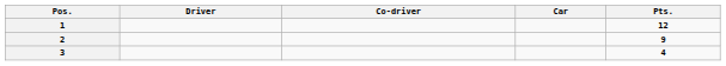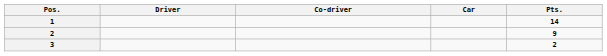 <table class="wikitable" width=60% style="font-size: 85%;">
 <tr>
 <th>Pos.</th>
 <th>Driver</th>
 <th>Co-driver</th>
 <th>Car</th>
 <th>Pts.</th>
 </tr>
 <tr>
 <th>1</th>
 <td></td>
 <td></td>
 <td></td>
-<td align="center"><strong>12</strong></td>
+<td align="center"><strong>14</strong></td>
 </tr>
 <tr>
 <th>2</th>
 <td></td>
 <td></td>
 <td></td>
 <td align="center"><strong>9</strong></td>
 </tr>
 <tr>
 <th>3</th>
 <td></td>
 <td></td>
 <td></td>
-<td align="center"><strong>4</strong></td>
+<td align="center"><strong>2</strong></td>
 </tr>
 </table>
